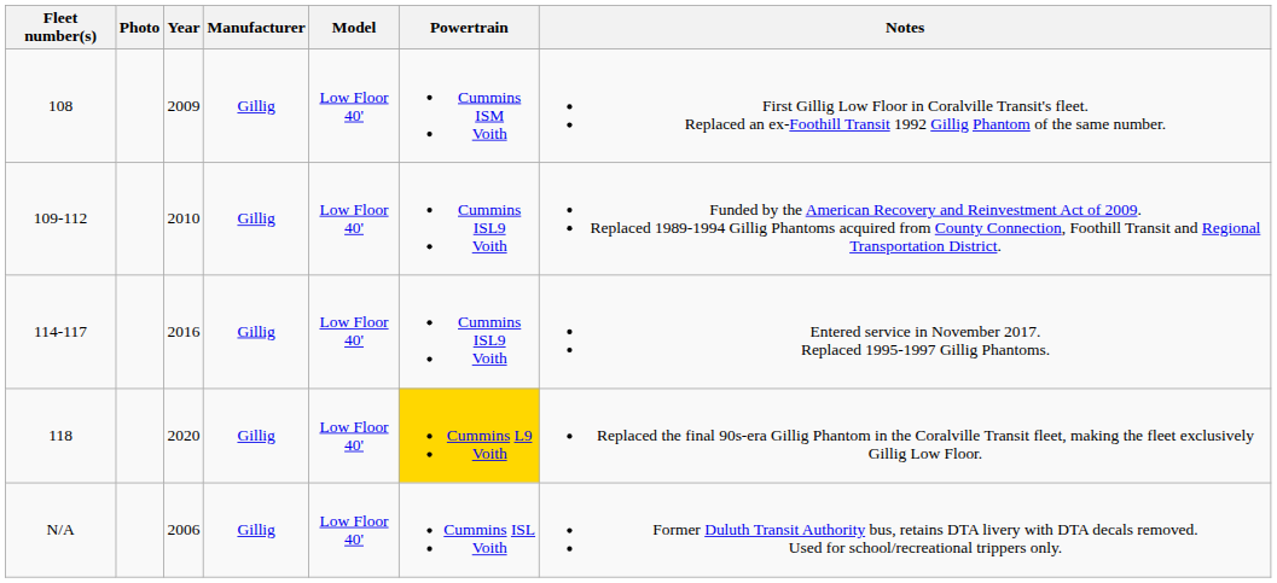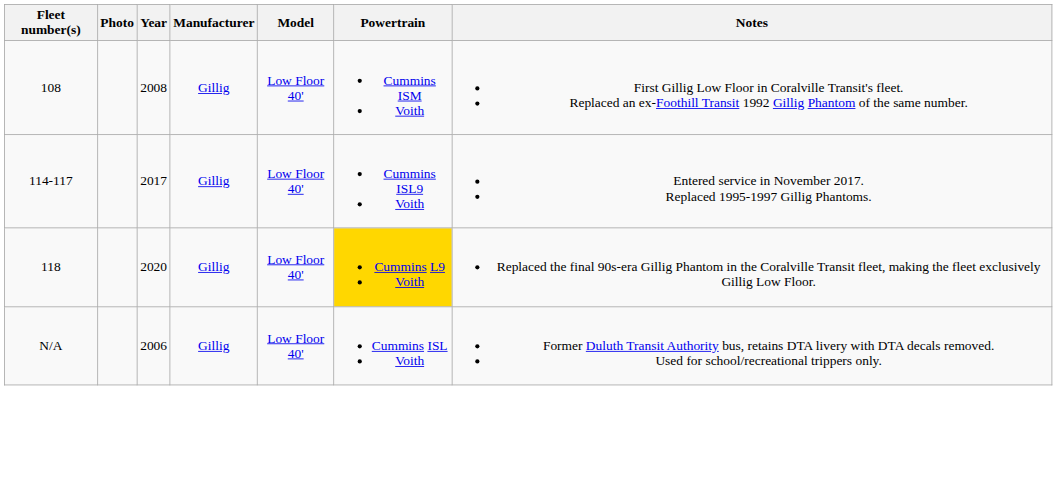 <table class="wikitable">
 <tr>
 <th>Fleet number(s)</th>
 <th>Photo</th>
 <th>Year</th>
 <th>Manufacturer</th>
 <th>Model</th>
 <th>Powertrain</th>
 <th>Notes</th>
 </tr>
 <tr align="center">
 <td>108</td>
 <td></td>
-<td>2009</td>
+<td>2008</td>
 <td><a href='#'>Gillig</a></td>
 <td><a href='#'>Low Floor 40'</a></td>
 <td><br><ul><li><a href='#'>Cummins</a> <a href='#'>ISM</a></li><li><a href='#'>Voith</a></li></ul></td>
 <td><br><ul><li>First Gillig Low Floor in Coralville Transit's fleet.</li><li>Replaced an ex-<a href='#'>Foothill Transit</a> 1992 <a href='#'>Gillig</a> <a href='#'>Phantom</a> of the same number.</li></ul></td>
 </tr>
 <tr align="center">
-<td>109-112</td>
-<td></td>
-<td>2010</td>
-<td><a href='#'>Gillig</a></td>
-<td><a href='#'>Low Floor 40'</a></td>
-<td><br><ul><li><a href='#'>Cummins</a> <a href='#'>ISL9</a></li><li><a href='#'>Voith</a></li></ul></td>
-<td><br><ul><li>Funded by the <a href='#'>American Recovery and Reinvestment Act of 2009</a>.</li><li>Replaced 1989-1994 Gillig Phantoms acquired from <a href='#'>County Connection</a>, Foothill Transit and <a href='#'>Regional Transportation District</a>.</li></ul></td>
-</tr>
-<tr align="center">
 <td>114-117</td>
 <td></td>
-<td>2016</td>
+<td>2017</td>
 <td><a href='#'>Gillig</a></td>
 <td><a href='#'>Low Floor 40'</a></td>
 <td><br><ul><li><a href='#'>Cummins</a> <a href='#'>ISL9</a></li><li><a href='#'>Voith</a></li></ul></td>
 <td><br><ul><li>Entered service in November 2017.</li><li>Replaced 1995-1997 Gillig Phantoms.</li></ul></td>
 </tr>
 <tr align="center">
 <td>118</td>
 <td></td>
 <td>2020</td>
 <td><a href='#'>Gillig</a></td>
 <td><a href='#'>Low Floor 40'</a></td>
 <td style="background: gold;"><br><ul><li><a href='#'>Cummins</a> <a href='#'>L9</a></li><li><a href='#'>Voith</a></li></ul></td>
 <td><br><ul><li>Replaced the final 90s-era Gillig Phantom in the Coralville Transit fleet, making the fleet exclusively Gillig Low Floor.</li></ul></td>
 </tr>
 <tr align="center">
 <td>N/A</td>
 <td></td>
 <td>2006</td>
 <td><a href='#'>Gillig</a></td>
 <td><a href='#'>Low Floor 40'</a></td>
 <td><br><ul><li><a href='#'>Cummins</a> <a href='#'>ISL</a></li><li><a href='#'>Voith</a></li></ul></td>
 <td><br><ul><li>Former <a href='#'>Duluth Transit Authority</a> bus, retains DTA livery with DTA decals removed.</li><li>Used for school/recreational trippers only.</li></ul></td>
 </tr>
 </table>
